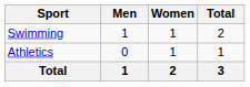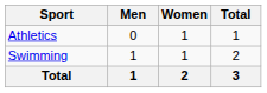 <table class="wikitable sortable" style="text-align:center;">
 <tr>
 <th width=120>Sport</th>
 <th width=55>Men</th>
 <th width=55>Women</th>
 <th width=55>Total</th>
 </tr>
 <tr>
+<td align=left><a href='#'>Athletics</a></td>
+<td>0</td>
+<td>1</td>
+<td>1</td>
+</tr>
+<tr>
 <td align=left><a href='#'>Swimming</a></td>
 <td>1</td>
 <td>1</td>
 <td>2</td>
-</tr>
-<tr>
-<td align=left><a href='#'>Athletics</a></td>
-<td>0</td>
-<td>1</td>
-<td>1</td>
 </tr>
 <tr>
 <th>Total</th>
 <th>1</th>
 <th>2</th>
 <th>3</th>
 </tr>
 </table>
